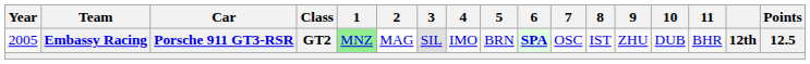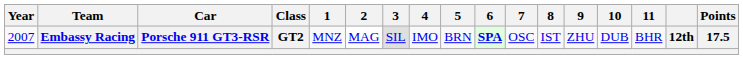 <table class="wikitable" style="text-align:center; font-size:85%">
 <tr>
 <th>Year</th>
 <th>Team</th>
 <th>Car</th>
 <th>Class</th>
 <th>1</th>
 <th>2</th>
 <th>3</th>
 <th>4</th>
 <th>5</th>
 <th>6</th>
 <th>7</th>
 <th>8</th>
 <th>9</th>
 <th>10</th>
 <th>11</th>
 <th></th>
 <th>Points</th>
 </tr>
 <tr>
-<td><a href='#'>2005</a></td>
+<td><a href='#'>2007</a></td>
 <th nowrap><a href='#'>Embassy Racing</a></th>
 <th nowrap><a href='#'>Porsche 911 GT3-RSR</a></th>
 <th>GT2</th>
-<td style="background: lightgreen;"><a href='#'>MNZ</a></td>
+<td><a href='#'>MNZ</a></td>
 <td style="background:#FFFFFF;"><a href='#'>MAG</a><br></td>
 <td style="background:#DFDFDF;"><a href='#'>SIL</a><br></td>
 <td><a href='#'>IMO</a></td>
 <td><a href='#'>BRN</a></td>
 <td style="background:#DFFFDF;"><strong><a href='#'>SPA</a><br></strong></td>
 <td><a href='#'>OSC</a></td>
 <td><a href='#'>IST</a></td>
 <td><a href='#'>ZHU</a></td>
 <td><a href='#'>DUB</a></td>
 <td><a href='#'>BHR</a></td>
 <th>12th</th>
-<th>12.5</th>
+<th>17.5</th>
 </tr>
 <tr>
 <th colspan="17"></th>
 </tr>
 </table>
